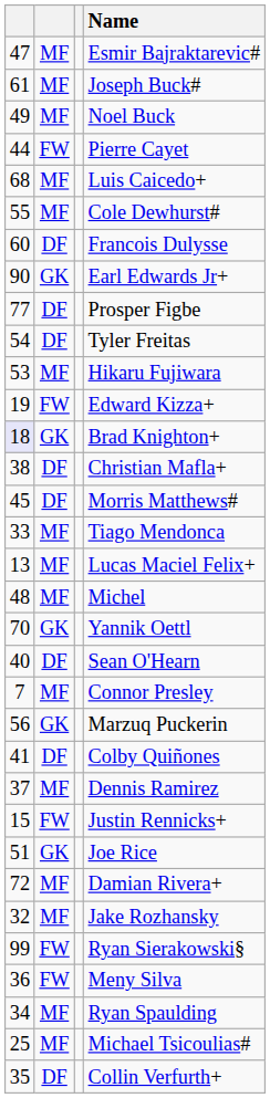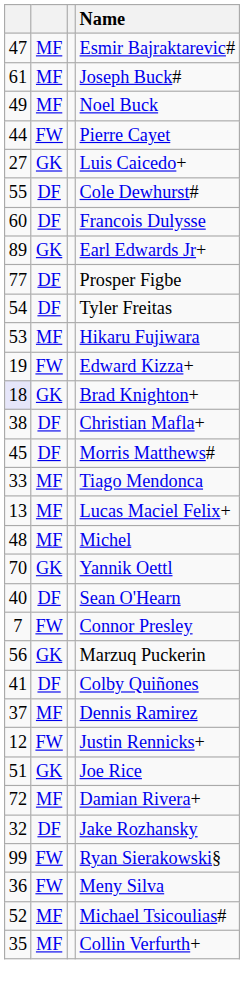 <table class="wikitable sortable" style="text-align:center;">
 <tr>
 <th></th>
 <th></th>
 <th></th>
 <th style="text-align:left;">Name</th>
 </tr>
 <tr>
 <td>47</td>
 <td><a href='#'>MF</a></td>
 <td></td>
 <td data-sort-value="Bajraktarevic, Esmir" style="text-align:left;"><a href='#'>Esmir Bajraktarevic</a>#</td>
 </tr>
 <tr>
 <td>61</td>
 <td><a href='#'>MF</a></td>
 <td></td>
 <td data-sort-value="Buck, Joseph" style="text-align:left;"><a href='#'>Joseph Buck</a>#</td>
 </tr>
 <tr>
 <td>49</td>
 <td><a href='#'>MF</a></td>
 <td></td>
 <td data-sort-value="Buck, Noel" style="text-align:left;"><a href='#'>Noel Buck</a></td>
 </tr>
 <tr>
 <td>44</td>
 <td><a href='#'>FW</a></td>
 <td></td>
 <td data-sort-value="Cayet, Pierre" style="text-align:left;"><a href='#'>Pierre Cayet</a></td>
 </tr>
 <tr>
-<td>68</td>
-<td><a href='#'>MF</a></td>
+<td>27</td>
+<td><a href='#'>GK</a></td>
 <td></td>
 <td data-sort-value="Caicedo, Luis" style="text-align:left;"><a href='#'>Luis Caicedo</a>+</td>
 </tr>
 <tr>
 <td>55</td>
-<td><a href='#'>MF</a></td>
+<td><a href='#'>DF</a></td>
 <td></td>
 <td data-sort-value="Dewhurst, Cole" style="text-align:left;"><a href='#'>Cole Dewhurst</a>#</td>
 </tr>
 <tr>
 <td>60</td>
 <td><a href='#'>DF</a></td>
 <td></td>
 <td data-sort-value="Dulysse, François" style="text-align:left;"><a href='#'>Francois Dulysse</a></td>
 </tr>
 <tr>
-<td>90</td>
+<td>89</td>
 <td><a href='#'>GK</a></td>
 <td></td>
 <td data-sort-value="Edwards Jr, Earl" style="text-align:left;"><a href='#'>Earl Edwards Jr</a>+</td>
 </tr>
 <tr>
 <td>77</td>
 <td><a href='#'>DF</a></td>
 <td></td>
 <td data-sort-value="Figbe, Prosper " style="text-align:left;">Prosper Figbe</td>
 </tr>
 <tr>
 <td>54</td>
 <td><a href='#'>DF</a></td>
 <td></td>
 <td data-sort-value="Freitas, Tyler" style="text-align:left;">Tyler Freitas</td>
 </tr>
 <tr>
 <td>53</td>
 <td><a href='#'>MF</a></td>
 <td></td>
 <td data-sort-value="Fujiwara, Hikaru" style="text-align:left;"><a href='#'>Hikaru Fujiwara</a></td>
 </tr>
 <tr>
 <td>19</td>
 <td><a href='#'>FW</a></td>
 <td></td>
 <td data-sort-value="Kizza, Edward" style="text-align:left;"><a href='#'>Edward Kizza</a>+</td>
 </tr>
 <tr>
 <td style="background: lavender;">18</td>
 <td><a href='#'>GK</a></td>
 <td></td>
 <td data-sort-value="Knighton, Brad" style="text-align:left;"><a href='#'>Brad Knighton</a>+</td>
 </tr>
 <tr>
 <td>38</td>
 <td><a href='#'>DF</a></td>
 <td></td>
 <td data-sort-value="Mafla, Christian" style="text-align:left;"><a href='#'>Christian Mafla</a>+</td>
 </tr>
 <tr>
 <td>45</td>
 <td><a href='#'>DF</a></td>
 <td></td>
 <td data-sort-value="Matthews, Morris" style="text-align:left;"><a href='#'>Morris Matthews</a>#</td>
 </tr>
 <tr>
 <td>33</td>
 <td><a href='#'>MF</a></td>
 <td></td>
 <td data-sort-value="Mendonca, Tiago" style="text-align:left;"><a href='#'>Tiago Mendonca</a></td>
 </tr>
 <tr>
 <td>13</td>
 <td><a href='#'>MF</a></td>
 <td></td>
 <td data-sort-value="Maciel" style="text-align:left;"><a href='#'>Lucas Maciel Felix</a>+</td>
 </tr>
 <tr>
 <td>48</td>
 <td><a href='#'>MF</a></td>
 <td></td>
 <td data-sort-value="Michel" style="text-align:left;"><a href='#'>Michel</a></td>
 </tr>
 <tr>
 <td>70</td>
 <td><a href='#'>GK</a></td>
 <td></td>
 <td data-sort-value="Oettl, Yannik" style="text-align:left;"><a href='#'>Yannik Oettl</a></td>
 </tr>
 <tr>
 <td>40</td>
 <td><a href='#'>DF</a></td>
 <td></td>
 <td data-sort-value="O'Hearn, Sean" style="text-align:left;"><a href='#'>Sean O'Hearn</a></td>
 </tr>
 <tr>
 <td>7</td>
-<td><a href='#'>MF</a></td>
+<td><a href='#'>FW</a></td>
 <td></td>
 <td data-sort-value="Presley, Connor" style="text-align:left;"><a href='#'>Connor Presley</a></td>
 </tr>
 <tr>
 <td>56</td>
 <td><a href='#'>GK</a></td>
 <td></td>
 <td data-sort-value="Puckerin, Marzuq" style="text-align:left;">Marzuq Puckerin</td>
 </tr>
 <tr>
 <td>41</td>
 <td><a href='#'>DF</a></td>
 <td></td>
 <td data-sort-value="Quiñones, Colby" style="text-align:left;"><a href='#'>Colby Quiñones</a></td>
 </tr>
 <tr>
 <td>37</td>
 <td><a href='#'>MF</a></td>
 <td></td>
 <td data-sort-value="Ramirez, Dennis" style="text-align:left;"><a href='#'>Dennis Ramirez</a></td>
 </tr>
 <tr>
-<td>15</td>
+<td>12</td>
 <td><a href='#'>FW</a></td>
 <td></td>
 <td data-sort-value="Rennicks, Justin" style="text-align:left;"><a href='#'>Justin Rennicks</a>+</td>
 </tr>
 <tr>
 <td>51</td>
 <td><a href='#'>GK</a></td>
 <td></td>
 <td data-sort-value="Rice, Joe" style="text-align:left;"><a href='#'>Joe Rice</a></td>
 </tr>
 <tr>
 <td>72</td>
 <td><a href='#'>MF</a></td>
 <td></td>
 <td data-sort-value="Rivera, Damian" style="text-align:left;"><a href='#'>Damian Rivera</a>+</td>
 </tr>
 <tr>
 <td>32</td>
-<td><a href='#'>MF</a></td>
+<td><a href='#'>DF</a></td>
 <td></td>
 <td data-sort-value="Rozhansky, Jake" style="text-align:left;"><a href='#'>Jake Rozhansky</a></td>
 </tr>
 <tr>
 <td>99</td>
 <td><a href='#'>FW</a></td>
 <td></td>
 <td data-sort-value="Sierakowski, Ryan" style="text-align:left;"><a href='#'>Ryan Sierakowski</a>§</td>
 </tr>
 <tr>
 <td>36</td>
 <td><a href='#'>FW</a></td>
 <td></td>
 <td data-sort-value="Silva, Meny" style="text-align:left;"><a href='#'>Meny Silva</a></td>
 </tr>
 <tr>
-<td>34</td>
-<td><a href='#'>MF</a></td>
-<td></td>
-<td data-sort-value="Spaulding, Ryan" style="text-align:left;"><a href='#'>Ryan Spaulding</a></td>
-</tr>
-<tr>
-<td>25</td>
+<td>52</td>
 <td><a href='#'>MF</a></td>
 <td></td>
 <td data-sort-value="Tsicoulias, Michael" style="text-align:left;"><a href='#'>Michael Tsicoulias</a>#</td>
 </tr>
 <tr>
 <td>35</td>
-<td><a href='#'>DF</a></td>
+<td><a href='#'>MF</a></td>
 <td></td>
 <td data-sort-value="Verfurth, Collin" style="text-align:left;"><a href='#'>Collin Verfurth</a>+</td>
 </tr>
 </table>
